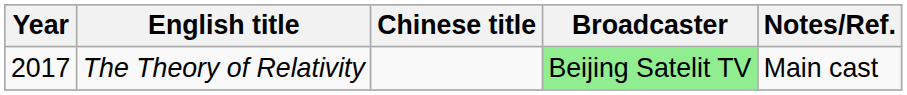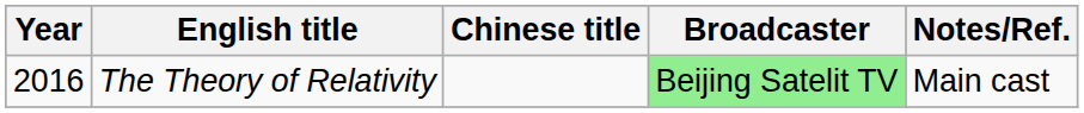 <table class="wikitable">
 <tr>
 <th width=10>Year</th>
 <th>English title</th>
 <th>Chinese title</th>
 <th>Broadcaster</th>
 <th>Notes/Ref.</th>
 </tr>
 <tr>
-<td>2017</td>
+<td>2016</td>
 <td><em>The Theory of Relativity</em></td>
 <td></td>
 <td style="background: lightgreen;">Beijing Satelit TV</td>
 <td>Main cast</td>
 </tr>
 </table>
